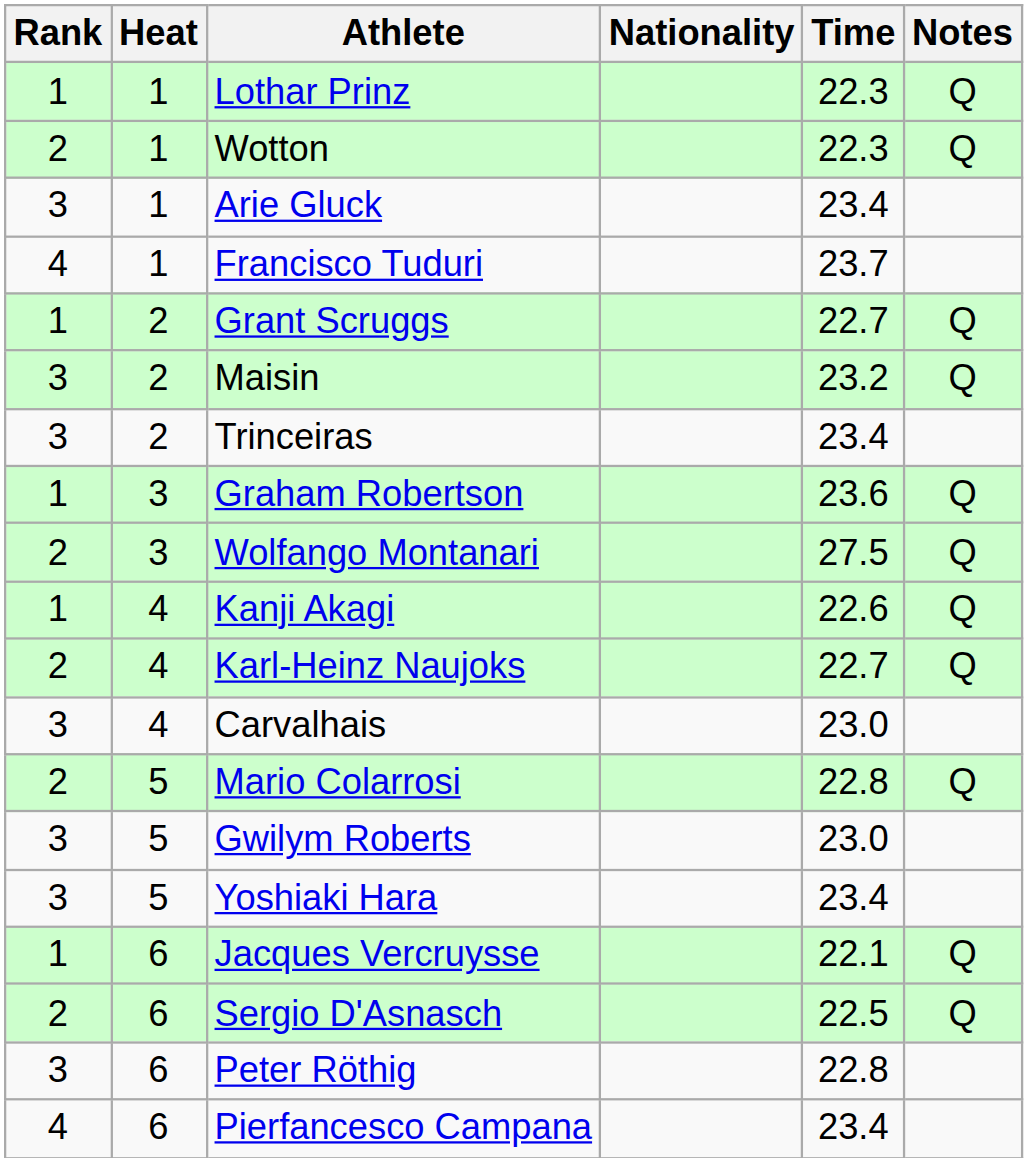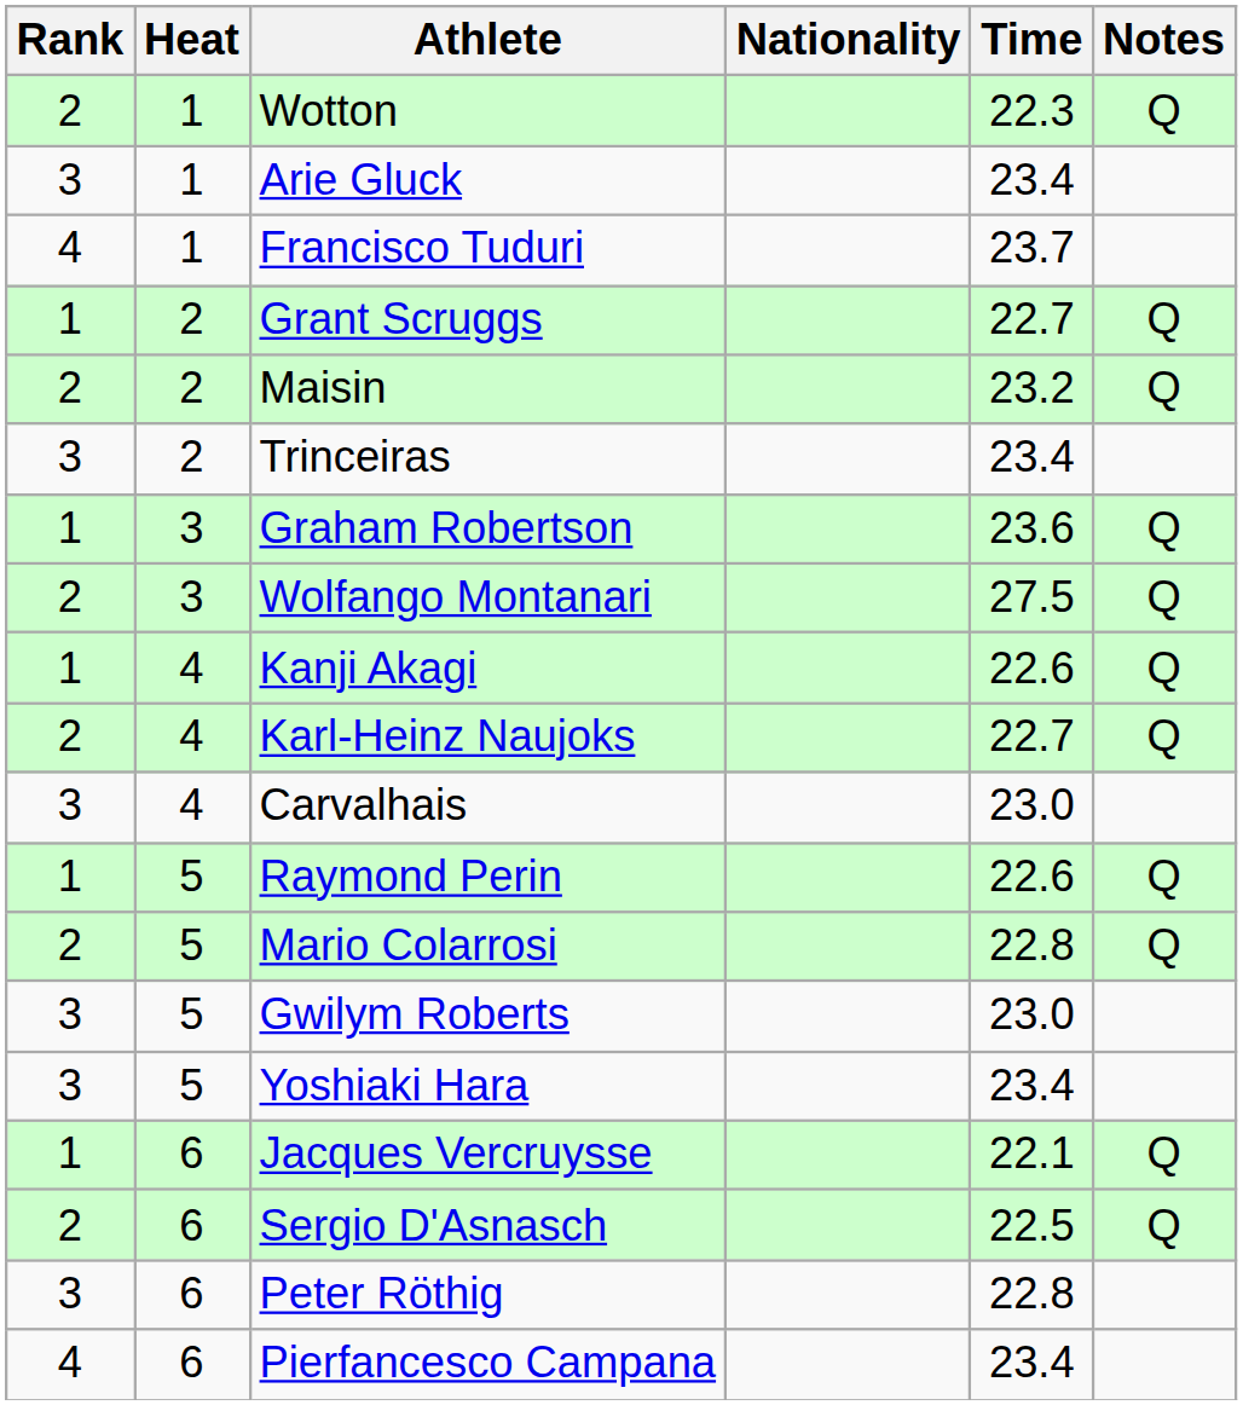 <table class="wikitable sortable" style="text-align:center">
 <tr>
 <th>Rank</th>
 <th>Heat</th>
 <th>Athlete</th>
 <th>Nationality</th>
 <th>Time</th>
 <th>Notes</th>
-</tr>
-<tr bgcolor=ccffcc>
-<td>1</td>
-<td>1</td>
-<td align=left><a href='#'>Lothar Prinz</a></td>
-<td align=left></td>
-<td>22.3</td>
-<td>Q</td>
 </tr>
 <tr bgcolor=ccffcc>
 <td>2</td>
 <td>1</td>
 <td align=left>Wotton</td>
 <td align=left></td>
 <td>22.3</td>
 <td>Q</td>
 </tr>
 <tr>
 <td>3</td>
 <td>1</td>
 <td align=left><a href='#'>Arie Gluck</a></td>
 <td align=left></td>
 <td>23.4</td>
 <td></td>
 </tr>
 <tr>
 <td>4</td>
 <td>1</td>
 <td align=left><a href='#'>Francisco Tuduri</a></td>
 <td align=left></td>
 <td>23.7</td>
 <td></td>
 </tr>
 <tr bgcolor=ccffcc>
 <td>1</td>
 <td>2</td>
 <td align=left><a href='#'>Grant Scruggs</a></td>
 <td align=left></td>
 <td>22.7</td>
 <td>Q</td>
 </tr>
 <tr bgcolor=ccffcc>
-<td>3</td>
+<td>2</td>
 <td>2</td>
 <td align=left>Maisin</td>
 <td align=left></td>
 <td>23.2</td>
 <td>Q</td>
 </tr>
 <tr>
 <td>3</td>
 <td>2</td>
 <td align=left>Trinceiras</td>
 <td align=left></td>
 <td>23.4</td>
 <td></td>
 </tr>
 <tr bgcolor=ccffcc>
 <td>1</td>
 <td>3</td>
 <td align=left><a href='#'>Graham Robertson</a></td>
 <td align=left></td>
 <td>23.6</td>
 <td>Q</td>
 </tr>
 <tr bgcolor=ccffcc>
 <td>2</td>
 <td>3</td>
 <td align=left><a href='#'>Wolfango Montanari</a></td>
 <td align=left></td>
 <td>27.5</td>
 <td>Q</td>
 </tr>
 <tr bgcolor=ccffcc>
 <td>1</td>
 <td>4</td>
 <td align=left><a href='#'>Kanji Akagi</a></td>
 <td align=left></td>
 <td>22.6</td>
 <td>Q</td>
 </tr>
 <tr bgcolor=ccffcc>
 <td>2</td>
 <td>4</td>
 <td align=left><a href='#'>Karl-Heinz Naujoks</a></td>
 <td align=left></td>
 <td>22.7</td>
 <td>Q</td>
 </tr>
 <tr>
 <td>3</td>
 <td>4</td>
 <td align=left>Carvalhais</td>
 <td align=left></td>
 <td>23.0</td>
 <td></td>
+</tr>
+<tr bgcolor=ccffcc>
+<td>1</td>
+<td>5</td>
+<td align=left><a href='#'>Raymond Perin</a></td>
+<td align=left></td>
+<td>22.6</td>
+<td>Q</td>
 </tr>
 <tr bgcolor=ccffcc>
 <td>2</td>
 <td>5</td>
 <td align=left><a href='#'>Mario Colarrosi</a></td>
 <td align=left></td>
 <td>22.8</td>
 <td>Q</td>
 </tr>
 <tr>
 <td>3</td>
 <td>5</td>
 <td align=left><a href='#'>Gwilym Roberts</a></td>
 <td align=left></td>
 <td>23.0</td>
 <td></td>
 </tr>
 <tr>
 <td>3</td>
 <td>5</td>
 <td align=left><a href='#'>Yoshiaki Hara</a></td>
 <td align=left></td>
 <td>23.4</td>
 <td></td>
 </tr>
 <tr bgcolor=ccffcc>
 <td>1</td>
 <td>6</td>
 <td align=left><a href='#'>Jacques Vercruysse</a></td>
 <td align=left></td>
 <td>22.1</td>
 <td>Q</td>
 </tr>
 <tr bgcolor=ccffcc>
 <td>2</td>
 <td>6</td>
 <td align=left><a href='#'>Sergio D'Asnasch</a></td>
 <td align=left></td>
 <td>22.5</td>
 <td>Q</td>
 </tr>
 <tr>
 <td>3</td>
 <td>6</td>
 <td align=left><a href='#'>Peter Röthig</a></td>
 <td align=left></td>
 <td>22.8</td>
 <td></td>
 </tr>
 <tr>
 <td>4</td>
 <td>6</td>
 <td align=left><a href='#'>Pierfancesco Campana</a></td>
 <td align=left></td>
 <td>23.4</td>
 <td></td>
 </tr>
 </table>
